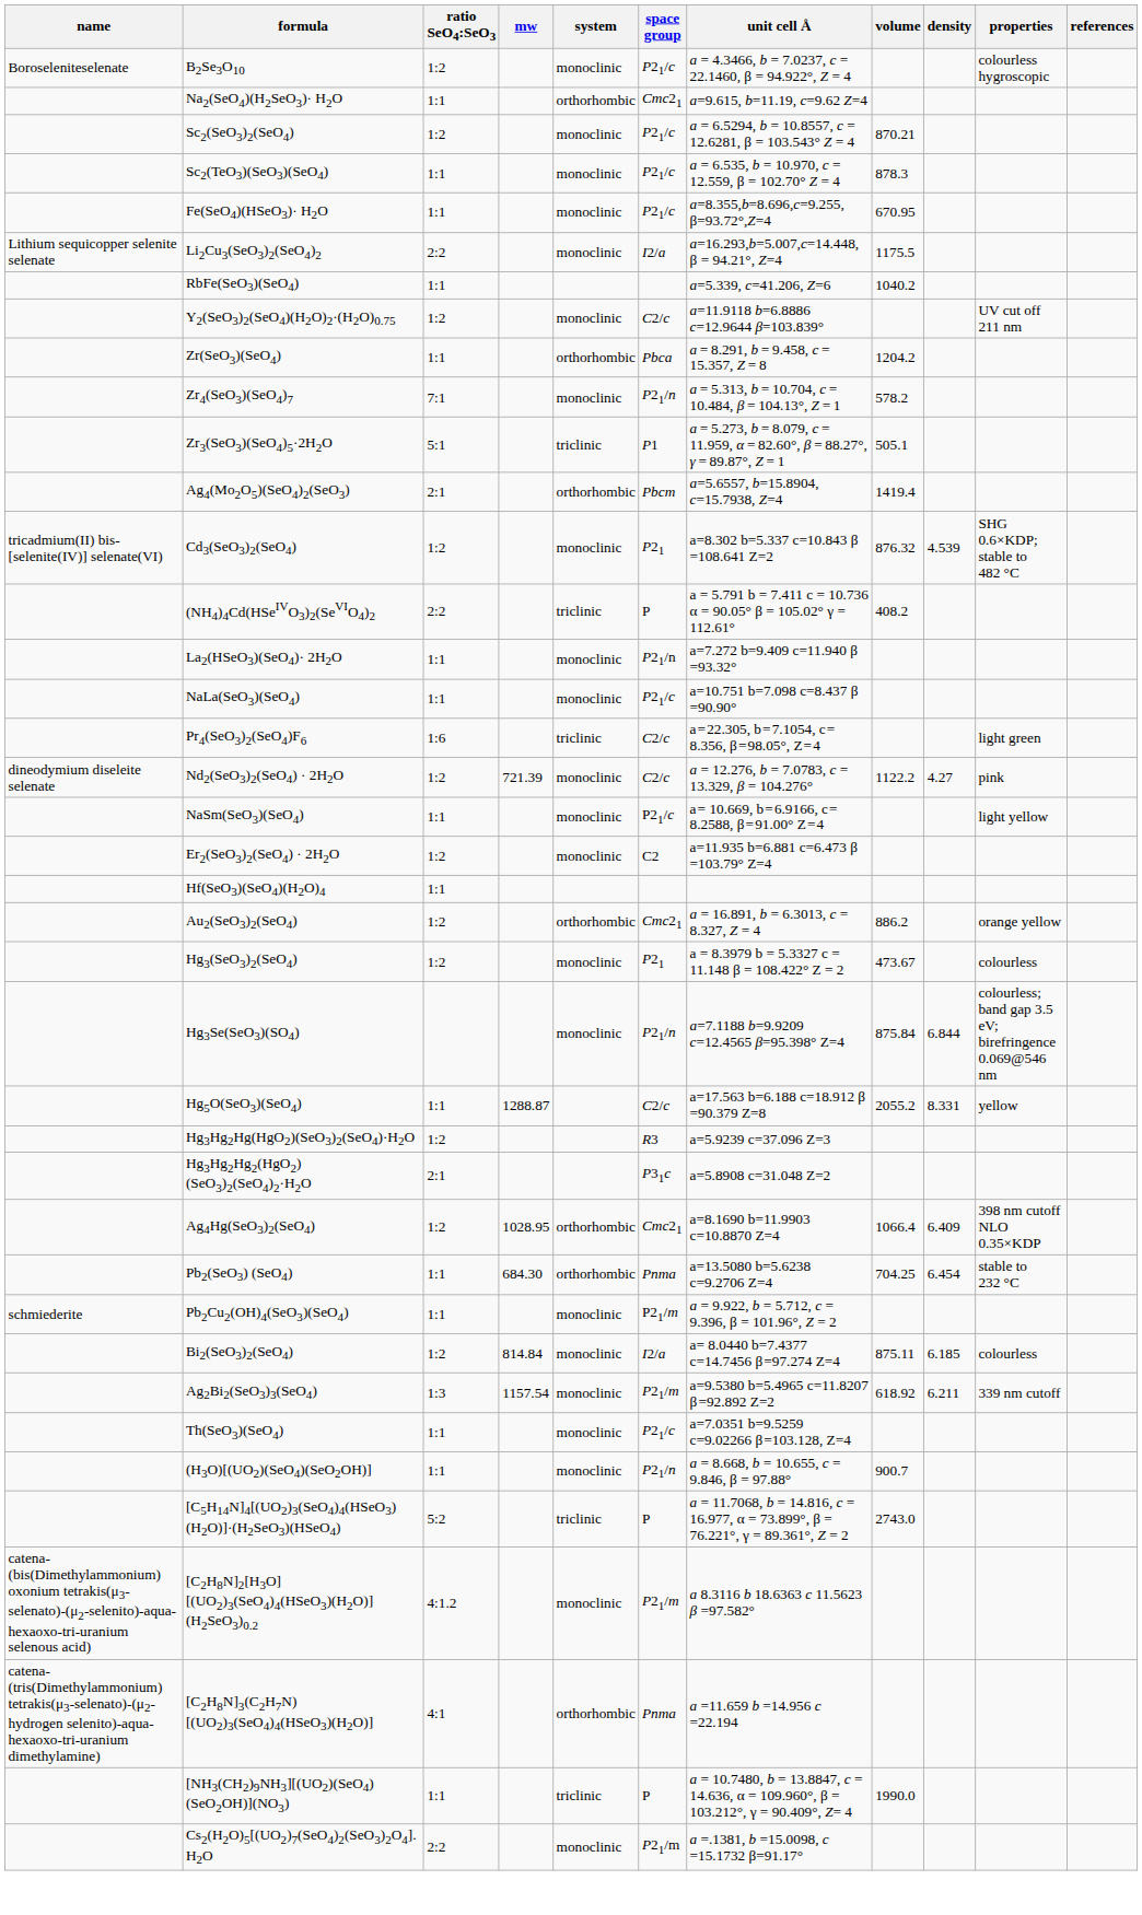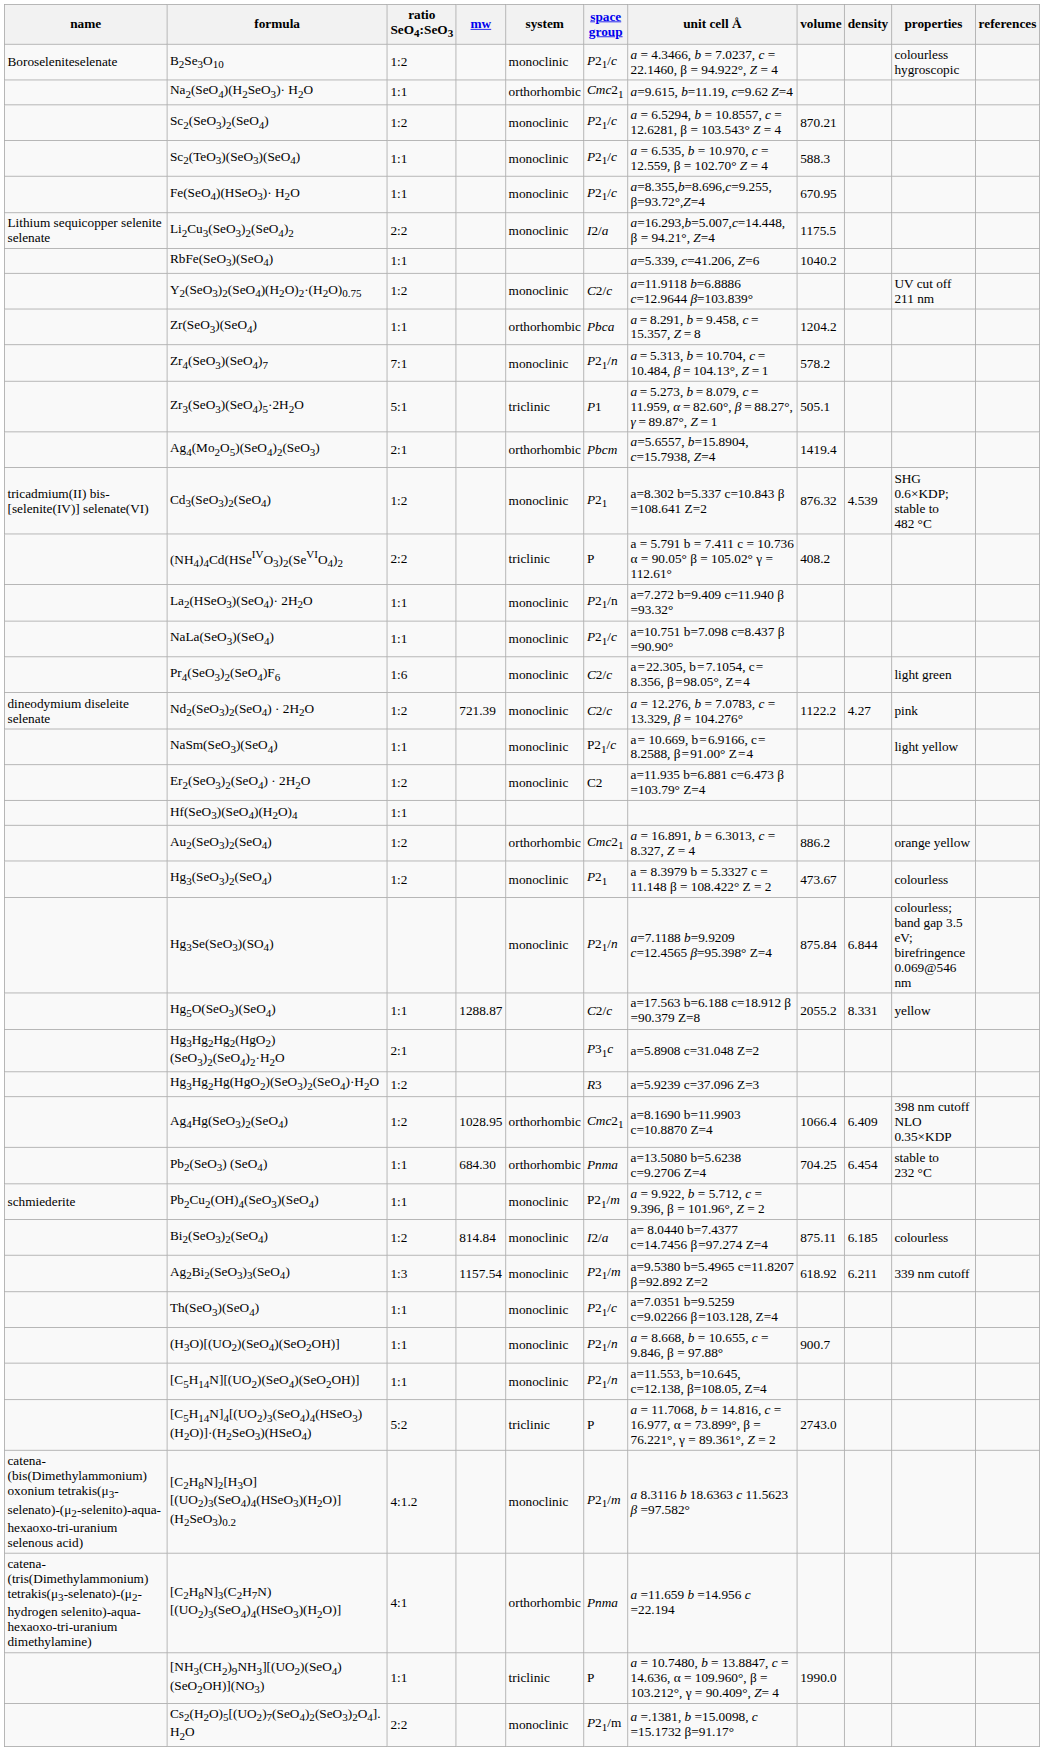 <table class="wikitable">
 <tr>
 <th>name</th>
 <th>formula</th>
 <th>ratio<br>SeO<sub>4</sub>:SeO<sub>3</sub></th>
 <th><a href='#'>mw</a></th>
 <th>system</th>
 <th><a href='#'>space group</a></th>
 <th>unit cell Å</th>
 <th>volume</th>
 <th>density</th>
 <th>properties</th>
 <th>references</th>
 </tr>
 <tr>
 <td>Boroseleniteselenate</td>
 <td>B<sub>2</sub>Se<sub>3</sub>O<sub>10</sub></td>
 <td>1:2</td>
 <td></td>
 <td>monoclinic</td>
 <td><em>P</em>2<sub>1</sub>/<em>c</em></td>
 <td><em>a</em> = 4.3466, <em>b</em> = 7.0237, <em>c</em> = 22.1460, β = 94.922°, <em>Z</em> = 4</td>
 <td></td>
 <td></td>
 <td>colourless hygroscopic</td>
 <td></td>
 </tr>
 <tr>
 <td></td>
 <td>Na<sub>2</sub>(SeO<sub>4</sub>)(H<sub>2</sub>SeO<sub>3</sub>)· H<sub>2</sub>O</td>
 <td>1:1</td>
 <td></td>
 <td>orthorhombic</td>
 <td><em>Cmc</em>2<sub>1</sub></td>
 <td><em>a</em>=9.615, <em>b</em>=11.19, <em>c</em>=9.62 <em>Z</em>=4</td>
 <td></td>
 <td></td>
 <td></td>
 <td></td>
 </tr>
 <tr>
 <td></td>
 <td>Sc<sub>2</sub>(SeO<sub>3</sub>)<sub>2</sub>(SeO<sub>4</sub>)</td>
 <td>1:2</td>
 <td></td>
 <td>monoclinic</td>
 <td><em>P</em>2<sub>1</sub>/<em>c</em></td>
 <td><em>a</em> = 6.5294, <em>b</em> = 10.8557, <em>c</em> = 12.6281, β = 103.543° <em>Z</em> = 4</td>
 <td>870.21</td>
 <td></td>
 <td></td>
 <td></td>
 </tr>
 <tr>
 <td></td>
 <td>Sc<sub>2</sub>(TeO<sub>3</sub>)(SeO<sub>3</sub>)(SeO<sub>4</sub>)</td>
 <td>1:1</td>
 <td></td>
 <td>monoclinic</td>
 <td><em>P</em>2<sub>1</sub>/<em>c</em></td>
 <td><em>a</em> = 6.535, <em>b</em> = 10.970, <em>c</em> = 12.559, β = 102.70° <em>Z</em> = 4</td>
-<td>878.3</td>
+<td>588.3</td>
 <td></td>
 <td></td>
 <td></td>
 </tr>
 <tr>
 <td></td>
 <td>Fe(SeO<sub>4</sub>)(HSeO<sub>3</sub>)· H<sub>2</sub>O</td>
 <td>1:1</td>
 <td></td>
 <td>monoclinic</td>
 <td><em>P</em>2<sub>1</sub>/<em>c</em></td>
 <td><em>a</em>=8.355,<em>b</em>=8.696,<em>c</em>=9.255, β=93.72°,<em>Z</em>=4</td>
 <td>670.95</td>
 <td></td>
 <td></td>
 <td></td>
 </tr>
 <tr>
 <td>Lithium sequicopper selenite selenate</td>
 <td>Li<sub>2</sub>Cu<sub>3</sub>(SeO<sub>3</sub>)<sub>2</sub>(SeO<sub>4</sub>)<sub>2</sub></td>
 <td>2:2</td>
 <td></td>
 <td>monoclinic</td>
 <td><em>I</em>2/<em>a</em></td>
 <td><em>a</em>=16.293,<em>b</em>=5.007,<em>c</em>=14.448, β = 94.21°, <em>Z</em>=4</td>
 <td>1175.5</td>
 <td></td>
 <td></td>
 <td></td>
 </tr>
 <tr>
 <td></td>
 <td>RbFe(SeO<sub>3</sub>)(SeO<sub>4</sub>)</td>
 <td>1:1</td>
 <td></td>
 <td></td>
 <td></td>
 <td><em>a</em>=5.339, <em>c</em>=41.206, <em>Z</em>=6</td>
 <td>1040.2</td>
 <td></td>
 <td></td>
 <td></td>
 </tr>
 <tr>
 <td></td>
 <td>Y<sub>2</sub>(SeO<sub>3</sub>)<sub>2</sub>(SeO<sub>4</sub>)(H<sub>2</sub>O)<sub>2</sub>·(H<sub>2</sub>O)<sub>0.75</sub></td>
 <td>1:2</td>
 <td></td>
 <td>monoclinic</td>
 <td><em>C</em>2/<em>c</em></td>
 <td><em>a</em>=11.9118 <em>b</em>=6.8886 <em>c</em>=12.9644 <em>β</em>=103.839°</td>
 <td></td>
 <td></td>
 <td>UV cut off 211 nm</td>
 <td></td>
 </tr>
 <tr>
 <td></td>
 <td>Zr(SeO<sub>3</sub>)(SeO<sub>4</sub>)</td>
 <td>1:1</td>
 <td></td>
 <td>orthorhombic</td>
 <td><em>Pbca</em></td>
 <td><em>a</em> = 8.291, <em>b </em>= 9.458, <em>c</em> = 15.357, <em>Z</em> = 8</td>
 <td>1204.2</td>
 <td></td>
 <td></td>
 <td></td>
 </tr>
 <tr>
 <td></td>
 <td>Zr<sub>4</sub>(SeO<sub>3</sub>)(SeO<sub>4</sub>)<sub>7</sub></td>
 <td>7:1</td>
 <td></td>
 <td>monoclinic</td>
 <td><em>P</em>2<sub>1</sub>/<em>n</em></td>
 <td><em>a</em> = 5.313, <em>b</em> = 10.704, <em>c</em> = 10.484, <em>β</em> = 104.13°, <em>Z</em> = 1</td>
 <td>578.2</td>
 <td></td>
 <td></td>
 <td></td>
 </tr>
 <tr>
 <td></td>
 <td>Zr<sub>3</sub>(SeO<sub>3</sub>)(SeO<sub>4</sub>)<sub>5</sub>·2H<sub>2</sub>O</td>
 <td>5:1</td>
 <td></td>
 <td>triclinic</td>
 <td><em>P</em>1</td>
 <td><em>a</em> = 5.273, <em>b</em> = 8.079, <em>c</em> = 11.959, <em>α</em> = 82.60°, <em>β</em> = 88.27°, <em>γ</em> = 89.87°, <em>Z</em> = 1</td>
 <td>505.1</td>
 <td></td>
 <td></td>
 <td></td>
 </tr>
 <tr>
 <td></td>
 <td>Ag<sub>4</sub>(Mo<sub>2</sub>O<sub>5</sub>)(SeO<sub>4</sub>)<sub>2</sub>(SeO<sub>3</sub>)</td>
 <td>2:1</td>
 <td></td>
 <td>orthorhombic</td>
 <td><em>Pbcm</em></td>
 <td><em>a</em>=5.6557, <em>b</em>=15.8904, <em>c</em>=15.7938, <em>Z</em>=4</td>
 <td>1419.4</td>
 <td></td>
 <td></td>
 <td></td>
 </tr>
 <tr>
 <td>tricadmium(II) bis-[selenite(IV)] selenate(VI)</td>
 <td>Cd<sub>3</sub>(SeO<sub>3</sub>)<sub>2</sub>(SeO<sub>4</sub>)</td>
 <td>1:2</td>
 <td></td>
 <td>monoclinic</td>
 <td><em>P</em>2<sub>1</sub></td>
 <td>a=8.302 b=5.337 c=10.843 β =108.641 Z=2</td>
 <td>876.32</td>
 <td>4.539</td>
 <td>SHG 0.6×KDP; stable to 482 °C</td>
 <td></td>
 </tr>
 <tr>
 <td></td>
 <td>(NH<sub>4</sub>)<sub>4</sub>Cd(HSe<sup>IV</sup>O<sub>3</sub>)<sub>2</sub>(Se<sup>VI</sup>O<sub>4</sub>)<sub>2</sub></td>
 <td>2:2</td>
 <td></td>
 <td>triclinic</td>
 <td>P</td>
 <td>a = 5.791 b = 7.411 c = 10.736 α = 90.05° β = 105.02° γ = 112.61°</td>
 <td>408.2</td>
 <td></td>
 <td></td>
 <td></td>
 </tr>
 <tr>
 <td></td>
 <td>La<sub>2</sub>(HSeO<sub>3</sub>)(SeO<sub>4</sub>)· 2H<sub>2</sub>O</td>
 <td>1:1</td>
 <td></td>
 <td>monoclinic</td>
 <td><em>P</em>2<sub>1</sub>/n</td>
 <td>a=7.272 b=9.409 c=11.940 β =93.32°</td>
 <td></td>
 <td></td>
 <td></td>
 <td></td>
 </tr>
 <tr>
 <td></td>
 <td>NaLa(SeO<sub>3</sub>)(SeO<sub>4</sub>)</td>
 <td>1:1</td>
 <td></td>
 <td>monoclinic</td>
 <td><em>P</em>2<sub>1</sub>/<em>c</em></td>
 <td>a=10.751 b=7.098 c=8.437 β =90.90°</td>
 <td></td>
 <td></td>
 <td></td>
 <td></td>
 </tr>
 <tr>
 <td></td>
 <td>Pr<sub>4</sub>(SeO<sub>3</sub>)<sub>2</sub>(SeO<sub>4</sub>)F<sub>6</sub></td>
 <td>1:6</td>
 <td></td>
-<td>triclinic</td>
+<td>monoclinic</td>
 <td><em>C</em>2/<em>c</em></td>
 <td>a = 22.305, b = 7.1054, c = 8.356, β = 98.05°, Z = 4</td>
 <td></td>
 <td></td>
 <td>light green</td>
 <td></td>
 </tr>
 <tr>
 <td>dineodymium diseleite selenate</td>
 <td>Nd<sub>2</sub>(SeO<sub>3</sub>)<sub>2</sub>(SeO<sub>4</sub>) · 2H<sub>2</sub>O</td>
 <td>1:2</td>
 <td>721.39</td>
 <td>monoclinic</td>
 <td><em>C</em>2/<em>c</em></td>
 <td><em>a</em> = 12.276, <em>b</em> = 7.0783, <em>c</em> = 13.329, <em>β</em> = 104.276°</td>
 <td>1122.2</td>
 <td>4.27</td>
 <td>pink</td>
 <td></td>
 </tr>
 <tr>
 <td></td>
 <td>NaSm(SeO<sub>3</sub>)(SeO<sub>4</sub>)</td>
 <td>1:1</td>
 <td></td>
 <td>monoclinic</td>
 <td>P2<sub>1</sub>/<em>c</em></td>
 <td>a = 10.669, b = 6.9166, c = 8.2588, β = 91.00° Z = 4</td>
 <td></td>
 <td></td>
 <td>light yellow</td>
 <td></td>
 </tr>
 <tr>
 <td></td>
 <td>Er<sub>2</sub>(SeO<sub>3</sub>)<sub>2</sub>(SeO<sub>4</sub>) · 2H<sub>2</sub>O</td>
 <td>1:2</td>
 <td></td>
 <td>monoclinic</td>
 <td>C2</td>
 <td>a=11.935 b=6.881 c=6.473 β =103.79° Z=4</td>
 <td></td>
 <td></td>
 <td></td>
 <td></td>
 </tr>
 <tr>
 <td></td>
 <td>Hf(SeO<sub>3</sub>)(SeO<sub>4</sub>)(H<sub>2</sub>O)<sub>4</sub></td>
 <td>1:1</td>
 <td></td>
 <td></td>
 <td></td>
 <td></td>
 <td></td>
 <td></td>
 <td></td>
 <td></td>
 </tr>
 <tr>
 <td></td>
 <td>Au<sub>2</sub>(SeO<sub>3</sub>)<sub>2</sub>(SeO<sub>4</sub>)</td>
 <td>1:2</td>
 <td></td>
 <td>orthorhombic</td>
 <td><em>Cmc</em>2<sub>1</sub></td>
 <td><em>a</em> = 16.891, <em>b</em> = 6.3013, <em>c</em> = 8.327, <em>Z</em> = 4</td>
 <td>886.2</td>
 <td></td>
 <td>orange yellow</td>
 <td></td>
 </tr>
 <tr>
 <td></td>
 <td>Hg<sub>3</sub>(SeO<sub>3</sub>)<sub>2</sub>(SeO<sub>4</sub>)</td>
 <td>1:2</td>
 <td></td>
 <td>monoclinic</td>
 <td><em>P</em>2<sub>1</sub></td>
 <td>a = 8.3979 b = 5.3327 c = 11.148 β = 108.422° Z = 2</td>
 <td>473.67</td>
 <td></td>
 <td>colourless</td>
 <td></td>
 </tr>
 <tr>
 <td></td>
 <td>Hg<sub>3</sub>Se(SeO<sub>3</sub>)(SO<sub>4</sub>)</td>
 <td></td>
 <td></td>
 <td>monoclinic</td>
 <td><em>P</em>2<sub>1</sub>/<em>n</em></td>
 <td><em>a</em>=7.1188 <em>b</em>=9.9209 <em>c</em>=12.4565 <em>β</em>=95.398° Z=4</td>
 <td>875.84</td>
 <td>6.844</td>
 <td>colourless; band gap 3.5 eV; birefringence 0.069@546 nm</td>
 <td></td>
 </tr>
 <tr>
 <td></td>
 <td>Hg<sub>5</sub>O(SeO<sub>3</sub>)(SeO<sub>4</sub>)</td>
 <td>1:1</td>
 <td>1288.87</td>
 <td></td>
 <td><em>C</em>2/<em>c</em></td>
 <td>a=17.563 b=6.188 c=18.912 β =90.379 Z=8</td>
 <td>2055.2</td>
 <td>8.331</td>
 <td>yellow</td>
 <td></td>
 </tr>
 <tr>
 <td></td>
-<td>Hg<sub>3</sub>Hg<sub>2</sub>Hg(HgO<sub>2</sub>)(SeO<sub>3</sub>)<sub>2</sub>(SeO<sub>4</sub>)·H<sub>2</sub>O</td>
-<td>1:2</td>
+<td>Hg<sub>3</sub>Hg<sub>2</sub>Hg<sub>2</sub>(HgO<sub>2</sub>)(SeO<sub>3</sub>)<sub>2</sub>(SeO<sub>4</sub>)<sub>2</sub>·H<sub>2</sub>O</td>
+<td>2:1</td>
 <td></td>
 <td></td>
-<td><em>R</em>3</td>
-<td>a=5.9239 c=37.096 Z=3</td>
+<td><em>P</em>3<sub>1</sub><em>c</em></td>
+<td>a=5.8908 c=31.048 Z=2</td>
 <td></td>
 <td></td>
 <td></td>
 <td></td>
 </tr>
 <tr>
 <td></td>
-<td>Hg<sub>3</sub>Hg<sub>2</sub>Hg<sub>2</sub>(HgO<sub>2</sub>)(SeO<sub>3</sub>)<sub>2</sub>(SeO<sub>4</sub>)<sub>2</sub>·H<sub>2</sub>O</td>
-<td>2:1</td>
+<td>Hg<sub>3</sub>Hg<sub>2</sub>Hg(HgO<sub>2</sub>)(SeO<sub>3</sub>)<sub>2</sub>(SeO<sub>4</sub>)·H<sub>2</sub>O</td>
+<td>1:2</td>
 <td></td>
 <td></td>
-<td><em>P</em>3<sub>1</sub><em>c</em></td>
-<td>a=5.8908 c=31.048 Z=2</td>
+<td><em>R</em>3</td>
+<td>a=5.9239 c=37.096 Z=3</td>
 <td></td>
 <td></td>
 <td></td>
 <td></td>
 </tr>
 <tr>
 <td></td>
 <td>Ag<sub>4</sub>Hg(SeO<sub>3</sub>)<sub>2</sub>(SeO<sub>4</sub>)</td>
 <td>1:2</td>
 <td>1028.95</td>
 <td>orthorhombic</td>
 <td><em>Cmc</em>2<sub>1</sub></td>
 <td>a=8.1690 b=11.9903 c=10.8870 Z=4</td>
 <td>1066.4</td>
 <td>6.409</td>
 <td>398 nm cutoff NLO 0.35×KDP</td>
 <td></td>
 </tr>
 <tr>
 <td></td>
 <td>Pb<sub>2</sub>(SeO<sub>3</sub>) (SeO<sub>4</sub>)</td>
 <td>1:1</td>
 <td>684.30</td>
 <td>orthorhombic</td>
 <td><em>Pnma</em></td>
 <td>a=13.5080 b=5.6238 c=9.2706 Z=4</td>
 <td>704.25</td>
 <td>6.454</td>
 <td>stable to 232 °C</td>
 <td></td>
 </tr>
 <tr>
 <td>schmiederite</td>
 <td>Pb<sub>2</sub>Cu<sub>2</sub>(OH)<sub>4</sub>(SeO<sub>3</sub>)(SeO<sub>4</sub>)</td>
 <td>1:1</td>
 <td></td>
 <td>monoclinic</td>
 <td>P2<sub>1</sub>/<em>m</em></td>
 <td><em>a</em> = 9.922, <em>b</em> = 5.712, <em>c</em> = 9.396, β = 101.96°, <em>Z</em> = 2</td>
 <td></td>
 <td></td>
 <td></td>
 <td></td>
 </tr>
 <tr>
 <td></td>
 <td>Bi<sub>2</sub>(SeO<sub>3</sub>)<sub>2</sub>(SeO<sub>4</sub>)</td>
 <td>1:2</td>
 <td>814.84</td>
 <td>monoclinic</td>
 <td><em>I</em>2/<em>a</em></td>
 <td>a= 8.0440 b=7.4377 c=14.7456 β =97.274 Z=4</td>
 <td>875.11</td>
 <td>6.185</td>
 <td>colourless</td>
 <td></td>
 </tr>
 <tr>
 <td></td>
 <td>Ag<sub>2</sub>Bi<sub>2</sub>(SeO<sub>3</sub>)<sub>3</sub>(SeO<sub>4</sub>)</td>
 <td>1:3</td>
 <td>1157.54</td>
 <td>monoclinic</td>
 <td><em>P</em>2<sub>1</sub>/<em>m</em></td>
 <td>a=9.5380 b=5.4965  c=11.8207 β =92.892 Z=2</td>
 <td>618.92</td>
 <td>6.211</td>
 <td>339 nm cutoff</td>
 <td></td>
 </tr>
 <tr>
 <td></td>
 <td>Th(SeO<sub>3</sub>)(SeO<sub>4</sub>)</td>
 <td>1:1</td>
 <td></td>
 <td>monoclinic</td>
 <td><em>P</em>2<sub>1</sub>/<em>c</em></td>
 <td>a=7.0351 b=9.5259 c=9.02266 β =103.128, Z=4</td>
 <td></td>
 <td></td>
 <td></td>
 <td></td>
 </tr>
 <tr>
 <td></td>
 <td>(H<sub>3</sub>O)[(UO<sub>2</sub>)(SeO<sub>4</sub>)(SeO<sub>2</sub>OH)]</td>
 <td>1:1</td>
 <td></td>
 <td>monoclinic</td>
 <td><em>P</em>2<sub>1</sub>/<em>n</em></td>
 <td><em>a</em> = 8.668, <em>b</em> = 10.655, <em>c</em> = 9.846, β = 97.88°</td>
 <td>900.7</td>
 <td></td>
 <td></td>
 <td></td>
 </tr>
 <tr>
 <td></td>
+<td>[C<sub>5</sub>H<sub>14</sub>N][(UO<sub>2</sub>)(SeO<sub>4</sub>)(SeO<sub>2</sub>OH)]</td>
+<td>1:1</td>
+<td></td>
+<td>monoclinic</td>
+<td><em>P</em>2<sub>1</sub>/<em>n</em></td>
+<td>a=11.553, b=10.645, c=12.138, β=108.05, Z=4</td>
+<td></td>
+<td></td>
+<td></td>
+<td></td>
+</tr>
+<tr>
+<td></td>
 <td>[C<sub>5</sub>H<sub>14</sub>N]<sub>4</sub>[(UO<sub>2</sub>)<sub>3</sub>(SeO<sub>4</sub>)<sub>4</sub>(HSeO<sub>3</sub>)(H<sub>2</sub>O)]·(H<sub>2</sub>SeO<sub>3</sub>)(HSeO<sub>4</sub>)</td>
 <td>5:2</td>
 <td></td>
 <td>triclinic</td>
 <td>P</td>
 <td><em>a</em> = 11.7068, <em>b</em> = 14.816, <em>c</em> = 16.977, α = 73.899°, β = 76.221°, γ = 89.361°, <em>Z</em> = 2</td>
 <td>2743.0</td>
 <td></td>
 <td></td>
 <td></td>
 </tr>
 <tr>
 <td>catena-(bis(Dimethylammonium) oxonium tetrakis(μ<sub>3</sub>-selenato)-(μ<sub>2</sub>-selenito)-aqua-hexaoxo-tri-uranium selenous acid)</td>
 <td>[C<sub>2</sub>H<sub>8</sub>N]<sub>2</sub>[H<sub>3</sub>O][(UO<sub>2</sub>)<sub>3</sub>(SeO<sub>4</sub>)<sub>4</sub>(HSeO<sub>3</sub>)(H<sub>2</sub>O)](H<sub>2</sub>SeO<sub>3</sub>)<sub>0.2</sub></td>
 <td>4:1.2</td>
 <td></td>
 <td>monoclinic</td>
 <td><em>P</em>2<sub>1</sub>/<em>m</em></td>
 <td><em>a</em> 8.3116 <em>b</em> 18.6363 <em>c</em> 11.5623 <em>β</em> =97.582°</td>
 <td></td>
 <td></td>
 <td></td>
 <td></td>
 </tr>
 <tr>
 <td>catena-(tris(Dimethylammonium) tetrakis(μ<sub>3</sub>-selenato)-(μ<sub>2</sub>-hydrogen selenito)-aqua-hexaoxo-tri-uranium dimethylamine)</td>
 <td>[C<sub>2</sub>H<sub>8</sub>N]<sub>3</sub>(C<sub>2</sub>H<sub>7</sub>N)[(UO<sub>2</sub>)<sub>3</sub>(SeO<sub>4</sub>)<sub>4</sub>(HSeO<sub>3</sub>)(H<sub>2</sub>O)]</td>
 <td>4:1</td>
 <td></td>
 <td>orthorhombic</td>
 <td><em>Pnma</em></td>
 <td><em>a</em> =11.659 <em>b</em> =14.956 <em>c</em> =22.194</td>
 <td></td>
 <td></td>
 <td></td>
 <td></td>
 </tr>
 <tr>
 <td></td>
 <td>[NH<sub>3</sub>(CH<sub>2</sub>)<sub>9</sub>NH<sub>3</sub>][(UO<sub>2</sub>)(SeO<sub>4</sub>)(SeO<sub>2</sub>OH)](NO<sub>3</sub>)</td>
 <td>1:1</td>
 <td></td>
 <td>triclinic</td>
 <td>P</td>
 <td><em>a</em> = 10.7480, <em>b</em> = 13.8847, <em>c</em> = 14.636, α = 109.960°, β = 103.212°, γ = 90.409°, <em>Z</em>= 4</td>
 <td>1990.0</td>
 <td></td>
 <td></td>
 <td></td>
 </tr>
 <tr>
 <td></td>
 <td>Cs<sub>2</sub>(H<sub>2</sub>O)<sub>5</sub>[(UO<sub>2</sub>)<sub>7</sub>(SeO<sub>4</sub>)<sub>2</sub>(SeO<sub>3</sub>)<sub>2</sub>O<sub>4</sub>]. H<sub>2</sub>O</td>
 <td>2:2</td>
 <td></td>
 <td>monoclinic</td>
 <td><em>P</em>2<sub>1</sub>/m</td>
 <td><em>a</em> =.1381, <em>b</em> =15.0098, <em>c</em> =15.1732 β=91.17°</td>
 <td></td>
 <td></td>
 <td></td>
 <td></td>
 </tr>
 </table>
